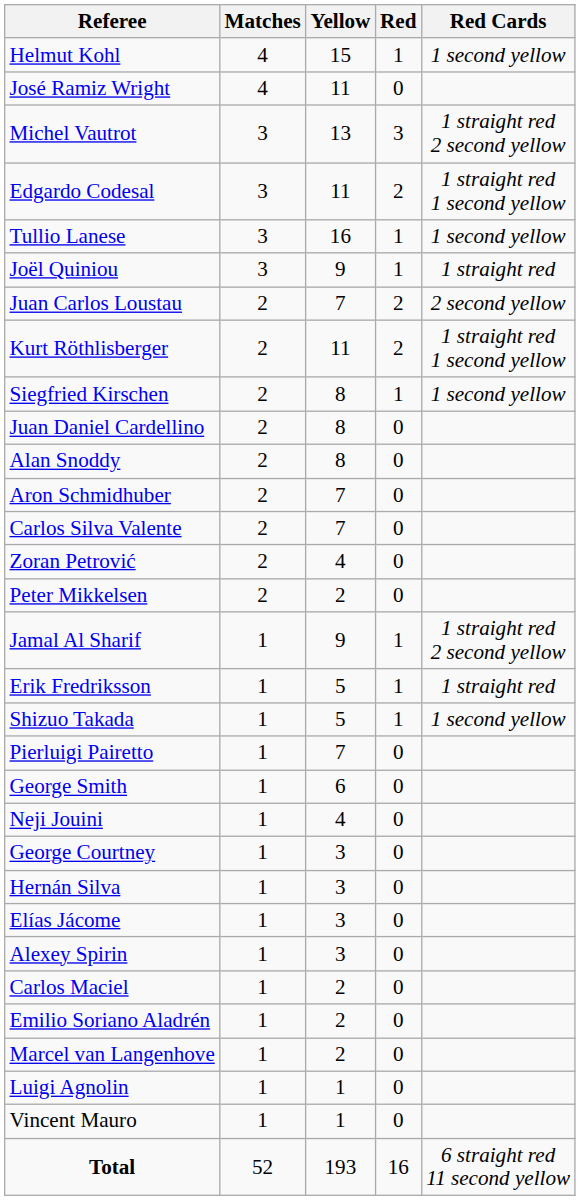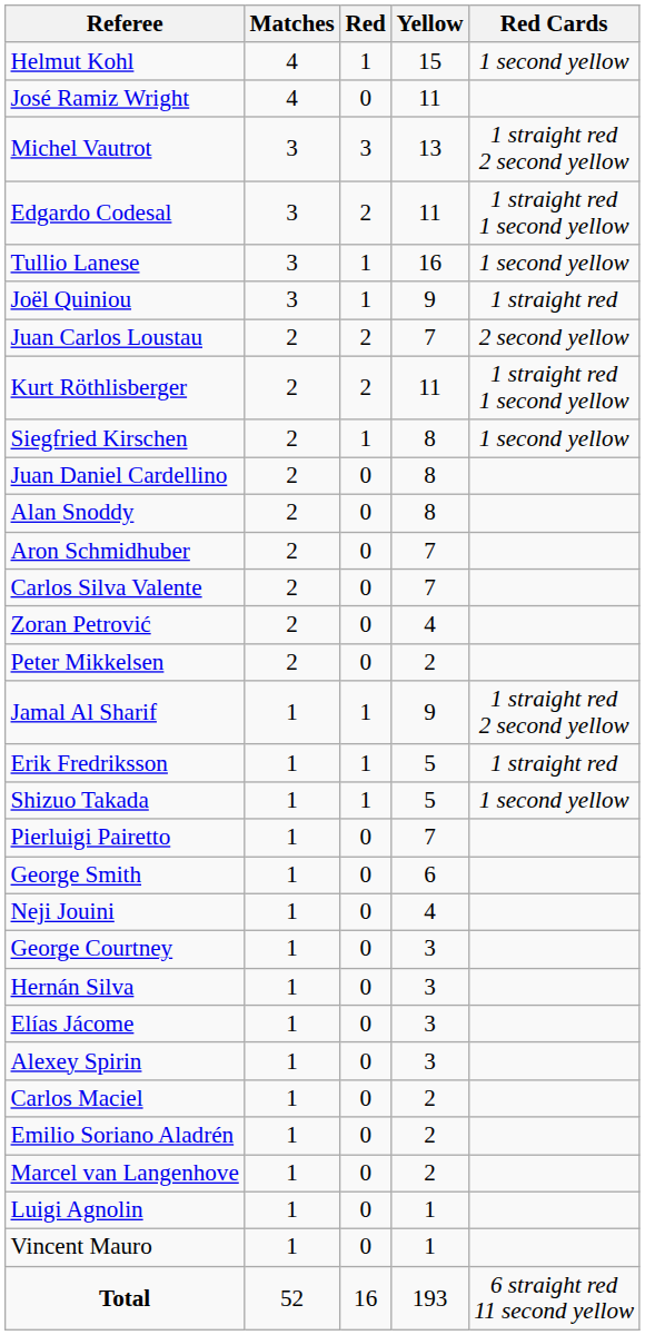 <table class="wikitable sortable" style="text-align:center">
 <tr>
 <th>Referee</th>
 <th>Matches</th>
+<th> Red</th>
 <th> Yellow</th>
-<th> Red</th>
 <th>Red Cards</th>
 </tr>
 <tr>
 <td style="text-align:left;"> <a href='#'>Helmut Kohl</a></td>
 <td>4</td>
+<td>1</td>
 <td>15</td>
-<td>1</td>
 <td><em>1 second yellow</em></td>
 </tr>
 <tr>
 <td style="text-align:left;"> <a href='#'>José Ramiz Wright</a></td>
 <td>4</td>
+<td>0</td>
 <td>11</td>
-<td>0</td>
 <td></td>
 </tr>
 <tr>
 <td style="text-align:left;"> <a href='#'>Michel Vautrot</a></td>
 <td>3</td>
+<td>3</td>
 <td>13</td>
-<td>3</td>
 <td><em>1 straight red</em><br><em>2 second yellow</em></td>
 </tr>
 <tr>
 <td style="text-align:left;"> <a href='#'>Edgardo Codesal</a></td>
 <td>3</td>
+<td>2</td>
 <td>11</td>
-<td>2</td>
 <td><em>1 straight red</em><br><em>1 second yellow</em></td>
 </tr>
 <tr>
 <td style="text-align:left;"> <a href='#'>Tullio Lanese</a></td>
 <td>3</td>
+<td>1</td>
 <td>16</td>
-<td>1</td>
 <td><em>1 second yellow</em></td>
 </tr>
 <tr>
 <td style="text-align:left;"> <a href='#'>Joël Quiniou</a></td>
 <td>3</td>
+<td>1</td>
 <td>9</td>
-<td>1</td>
 <td><em>1 straight red</em></td>
 </tr>
 <tr>
 <td style="text-align:left;"> <a href='#'>Juan Carlos Loustau</a></td>
 <td>2</td>
+<td>2</td>
 <td>7</td>
-<td>2</td>
 <td><em>2 second yellow</em></td>
 </tr>
 <tr>
 <td style="text-align:left;"> <a href='#'>Kurt Röthlisberger</a></td>
 <td>2</td>
+<td>2</td>
 <td>11</td>
-<td>2</td>
 <td><em>1 straight red</em><br><em>1 second yellow</em></td>
 </tr>
 <tr>
 <td style="text-align:left;"> <a href='#'>Siegfried Kirschen</a></td>
 <td>2</td>
+<td>1</td>
 <td>8</td>
-<td>1</td>
 <td><em>1 second yellow</em></td>
 </tr>
 <tr>
 <td style="text-align:left;"> <a href='#'>Juan Daniel Cardellino</a></td>
 <td>2</td>
+<td>0</td>
 <td>8</td>
-<td>0</td>
 <td></td>
 </tr>
 <tr>
 <td style="text-align:left;"> <a href='#'>Alan Snoddy</a></td>
 <td>2</td>
+<td>0</td>
 <td>8</td>
-<td>0</td>
 <td></td>
 </tr>
 <tr>
 <td style="text-align:left;"> <a href='#'>Aron Schmidhuber</a></td>
 <td>2</td>
+<td>0</td>
 <td>7</td>
-<td>0</td>
 <td></td>
 </tr>
 <tr>
 <td style="text-align:left;"> <a href='#'>Carlos Silva Valente</a></td>
 <td>2</td>
+<td>0</td>
 <td>7</td>
-<td>0</td>
 <td></td>
 </tr>
 <tr>
 <td style="text-align:left;"> <a href='#'>Zoran Petrović</a></td>
 <td>2</td>
+<td>0</td>
 <td>4</td>
-<td>0</td>
 <td></td>
 </tr>
 <tr>
 <td style="text-align:left;"> <a href='#'>Peter Mikkelsen</a></td>
 <td>2</td>
+<td>0</td>
 <td>2</td>
-<td>0</td>
 <td></td>
 </tr>
 <tr>
 <td style="text-align:left;"> <a href='#'>Jamal Al Sharif</a></td>
 <td>1</td>
+<td>1</td>
 <td>9</td>
-<td>1</td>
 <td><em>1 straight red</em><br><em>2 second yellow</em></td>
 </tr>
 <tr>
 <td style="text-align:left;"> <a href='#'>Erik Fredriksson</a></td>
 <td>1</td>
+<td>1</td>
 <td>5</td>
-<td>1</td>
 <td><em>1 straight red</em></td>
 </tr>
 <tr>
 <td style="text-align:left;"> <a href='#'>Shizuo Takada</a></td>
 <td>1</td>
+<td>1</td>
 <td>5</td>
-<td>1</td>
 <td><em>1 second yellow</em></td>
 </tr>
 <tr>
 <td style="text-align:left;"> <a href='#'>Pierluigi Pairetto</a></td>
 <td>1</td>
+<td>0</td>
 <td>7</td>
-<td>0</td>
 <td></td>
 </tr>
 <tr>
 <td style="text-align:left;"> <a href='#'>George Smith</a></td>
 <td>1</td>
+<td>0</td>
 <td>6</td>
-<td>0</td>
 <td></td>
 </tr>
 <tr>
 <td style="text-align:left;"> <a href='#'>Neji Jouini</a></td>
 <td>1</td>
+<td>0</td>
 <td>4</td>
-<td>0</td>
 <td></td>
 </tr>
 <tr>
 <td style="text-align:left;"> <a href='#'>George Courtney</a></td>
 <td>1</td>
+<td>0</td>
 <td>3</td>
-<td>0</td>
 <td></td>
 </tr>
 <tr>
 <td style="text-align:left;"> <a href='#'>Hernán Silva</a></td>
 <td>1</td>
+<td>0</td>
 <td>3</td>
-<td>0</td>
 <td></td>
 </tr>
 <tr>
 <td style="text-align:left;"> <a href='#'>Elías Jácome</a></td>
 <td>1</td>
+<td>0</td>
 <td>3</td>
-<td>0</td>
 <td></td>
 </tr>
 <tr>
 <td style="text-align:left;"> <a href='#'>Alexey Spirin</a></td>
 <td>1</td>
+<td>0</td>
 <td>3</td>
-<td>0</td>
 <td></td>
 </tr>
 <tr>
 <td style="text-align:left;"> <a href='#'>Carlos Maciel</a></td>
 <td>1</td>
+<td>0</td>
 <td>2</td>
-<td>0</td>
 <td></td>
 </tr>
 <tr>
 <td style="text-align:left;"> <a href='#'>Emilio Soriano Aladrén</a></td>
 <td>1</td>
+<td>0</td>
 <td>2</td>
-<td>0</td>
 <td></td>
 </tr>
 <tr>
 <td style="text-align:left;"> <a href='#'>Marcel van Langenhove</a></td>
 <td>1</td>
+<td>0</td>
 <td>2</td>
-<td>0</td>
 <td></td>
 </tr>
 <tr>
 <td style="text-align:left;"> <a href='#'>Luigi Agnolin</a></td>
 <td>1</td>
+<td>0</td>
 <td>1</td>
-<td>0</td>
 <td></td>
 </tr>
 <tr>
 <td style="text-align:left;"> Vincent Mauro</td>
 <td>1</td>
+<td>0</td>
 <td>1</td>
-<td>0</td>
 <td></td>
 </tr>
 <tr>
 <td style="text-align:center;"><strong>Total</strong></td>
 <td>52</td>
+<td>16</td>
 <td>193</td>
-<td>16</td>
 <td><em>6 straight red</em><br><em>11 second yellow</em></td>
 </tr>
 </table>
